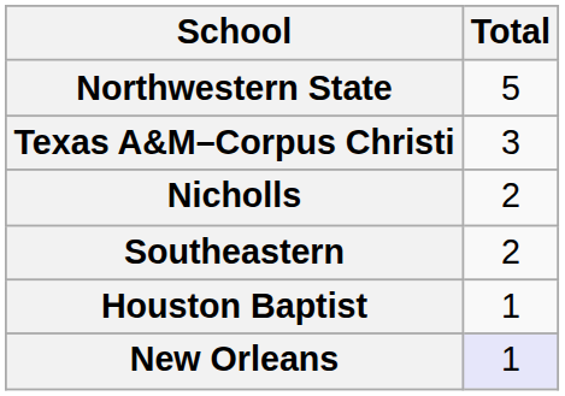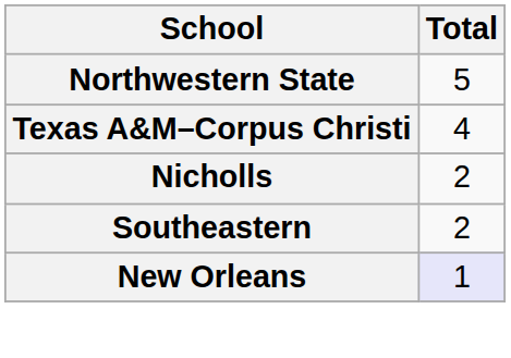 <table class=wikitable style="text-align:center">
 <tr>
 <th>School</th>
 <th>Total</th>
 </tr>
 <tr>
 <th style=>Northwestern State</th>
 <td>5</td>
 </tr>
 <tr>
 <th style=>Texas A&M–Corpus Christi</th>
-<td>3</td>
+<td>4</td>
 </tr>
 <tr>
 <th style=>Nicholls</th>
 <td>2</td>
 </tr>
 <tr>
 <th style=>Southeastern</th>
 <td>2</td>
 </tr>
 <tr>
-<th style=>Houston Baptist</th>
-<td>1</td>
-</tr>
-<tr>
 <th style=>New Orleans</th>
 <td style="background: lavender;">1</td>
 </tr>
 </table>
